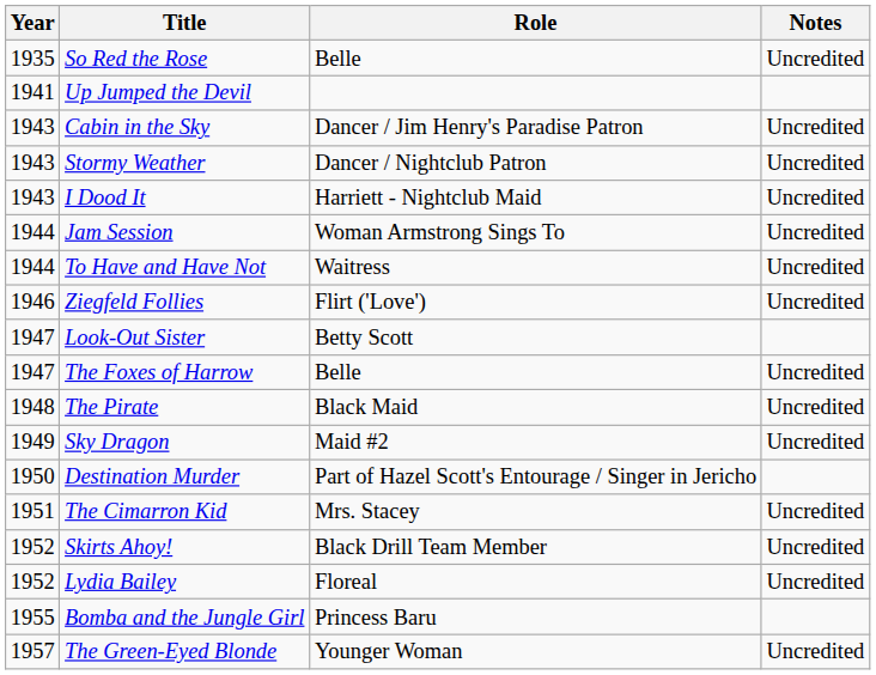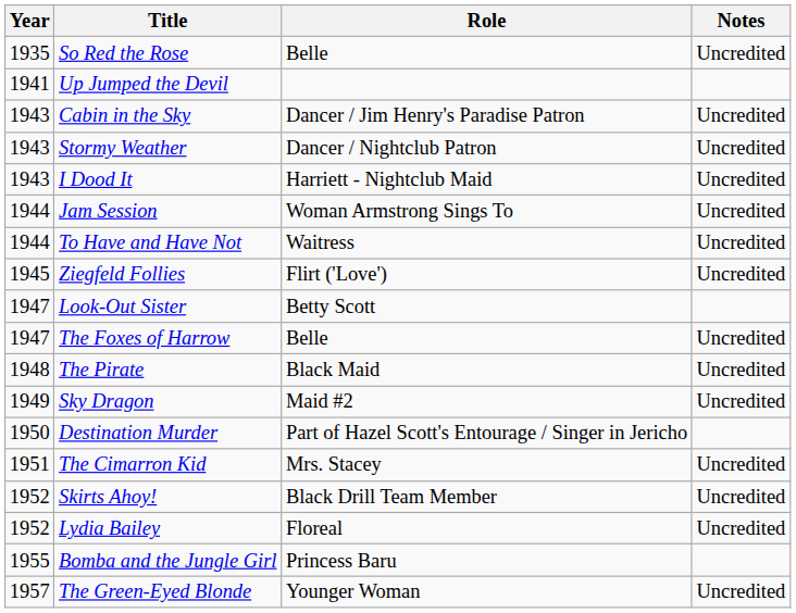 <table class="wikitable">
 <tr>
 <th>Year</th>
 <th>Title</th>
 <th>Role</th>
 <th>Notes</th>
 </tr>
 <tr>
 <td>1935</td>
 <td><em><a href='#'>So Red the Rose</a></em></td>
 <td>Belle</td>
 <td>Uncredited</td>
 </tr>
 <tr>
 <td>1941</td>
 <td><em><a href='#'>Up Jumped the Devil</a></em></td>
 <td></td>
 <td></td>
 </tr>
 <tr>
 <td>1943</td>
 <td><em><a href='#'>Cabin in the Sky</a></em></td>
 <td>Dancer / Jim Henry's Paradise Patron</td>
 <td>Uncredited</td>
 </tr>
 <tr>
 <td>1943</td>
 <td><em><a href='#'>Stormy Weather</a></em></td>
 <td>Dancer / Nightclub Patron</td>
 <td>Uncredited</td>
 </tr>
 <tr>
 <td>1943</td>
 <td><em><a href='#'>I Dood It</a></em></td>
 <td>Harriett - Nightclub Maid</td>
 <td>Uncredited</td>
 </tr>
 <tr>
 <td>1944</td>
 <td><em><a href='#'>Jam Session</a></em></td>
 <td>Woman Armstrong Sings To</td>
 <td>Uncredited</td>
 </tr>
 <tr>
 <td>1944</td>
 <td><em><a href='#'>To Have and Have Not</a></em></td>
 <td>Waitress</td>
 <td>Uncredited</td>
 </tr>
 <tr>
-<td>1946</td>
+<td>1945</td>
 <td><em><a href='#'>Ziegfeld Follies</a></em></td>
 <td>Flirt ('Love')</td>
 <td>Uncredited</td>
 </tr>
 <tr>
 <td>1947</td>
 <td><em><a href='#'>Look-Out Sister</a></em></td>
 <td>Betty Scott</td>
 <td></td>
 </tr>
 <tr>
 <td>1947</td>
 <td><em><a href='#'>The Foxes of Harrow</a></em></td>
 <td>Belle</td>
 <td>Uncredited</td>
 </tr>
 <tr>
 <td>1948</td>
 <td><em><a href='#'>The Pirate</a></em></td>
 <td>Black Maid</td>
 <td>Uncredited</td>
 </tr>
 <tr>
 <td>1949</td>
 <td><em><a href='#'>Sky Dragon</a></em></td>
 <td>Maid #2</td>
 <td>Uncredited</td>
 </tr>
 <tr>
 <td>1950</td>
 <td><em><a href='#'>Destination Murder</a></em></td>
 <td>Part of Hazel Scott's Entourage / Singer in Jericho</td>
 <td></td>
 </tr>
 <tr>
 <td>1951</td>
 <td><em><a href='#'>The Cimarron Kid</a></em></td>
 <td>Mrs. Stacey</td>
 <td>Uncredited</td>
 </tr>
 <tr>
 <td>1952</td>
 <td><em><a href='#'>Skirts Ahoy!</a></em></td>
 <td>Black Drill Team Member</td>
 <td>Uncredited</td>
 </tr>
 <tr>
 <td>1952</td>
 <td><em><a href='#'>Lydia Bailey</a></em></td>
 <td>Floreal</td>
 <td>Uncredited</td>
 </tr>
 <tr>
 <td>1955</td>
 <td><em><a href='#'>Bomba and the Jungle Girl</a></em></td>
 <td>Princess Baru</td>
 <td></td>
 </tr>
 <tr>
 <td>1957</td>
 <td><em><a href='#'>The Green-Eyed Blonde</a></em></td>
 <td>Younger Woman</td>
 <td>Uncredited</td>
 </tr>
 </table>
